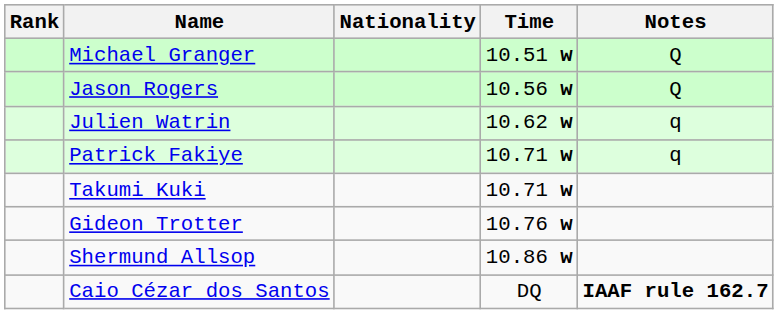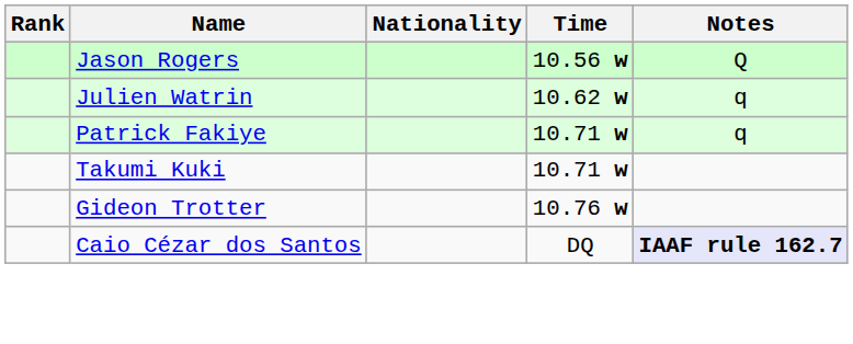 <table class="wikitable sortable" style="text-align:center">
 <tr>
 <th>Rank</th>
 <th>Name</th>
 <th>Nationality</th>
 <th>Time</th>
 <th>Notes</th>
-</tr>
-<tr bgcolor=ccffcc>
-<td></td>
-<td align=left><a href='#'>Michael Granger</a></td>
-<td align=left></td>
-<td>10.51 <strong>w</strong></td>
-<td>Q</td>
 </tr>
 <tr bgcolor=ccffcc>
 <td></td>
 <td align=left><a href='#'>Jason Rogers</a></td>
 <td align=left></td>
 <td>10.56 <strong>w</strong></td>
 <td>Q</td>
 </tr>
 <tr bgcolor=ddffdd>
 <td></td>
 <td align=left><a href='#'>Julien Watrin</a></td>
 <td align=left></td>
 <td>10.62 <strong>w</strong></td>
 <td>q</td>
 </tr>
 <tr bgcolor=ddffdd>
 <td></td>
 <td align=left><a href='#'>Patrick Fakiye</a></td>
 <td align=left></td>
 <td>10.71 <strong>w</strong></td>
 <td>q</td>
 </tr>
 <tr>
 <td></td>
 <td align=left><a href='#'>Takumi Kuki</a></td>
 <td align=left></td>
 <td>10.71 <strong>w</strong></td>
 <td></td>
 </tr>
 <tr>
 <td></td>
 <td align=left><a href='#'>Gideon Trotter</a></td>
 <td align=left></td>
 <td>10.76 <strong>w</strong></td>
 <td></td>
 </tr>
 <tr>
 <td></td>
-<td align=left><a href='#'>Shermund Allsop</a></td>
-<td align=left></td>
-<td>10.86 <strong>w</strong></td>
-<td></td>
-</tr>
-<tr>
-<td></td>
 <td align=left><a href='#'>Caio Cézar dos Santos</a></td>
 <td align=left></td>
 <td>DQ</td>
-<td><strong>IAAF rule 162.7</strong></td>
+<td style="background: lavender;"><strong>IAAF rule 162.7</strong></td>
 </tr>
 </table>
